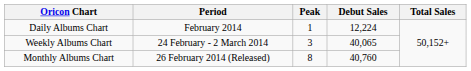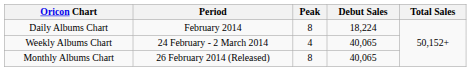 <table class="wikitable" style="text-align:center" width=60%>
 <tr>
 <th><a href='#'>Oricon</a> Chart</th>
 <th>Period</th>
 <th>Peak</th>
 <th>Debut Sales</th>
 <th>Total Sales</th>
 </tr>
 <tr>
 <td>Daily Albums Chart</td>
 <td>February 2014</td>
-<td>1 </td>
-<td>12,224</td>
+<td>8 </td>
+<td>18,224</td>
 <td rowspan="3">50,152+</td>
 </tr>
 <tr>
 <td>Weekly Albums Chart</td>
 <td>24 February - 2 March 2014</td>
-<td>3 </td>
+<td>4 </td>
 <td>40,065</td>
 </tr>
 <tr>
 <td>Monthly Albums Chart</td>
 <td>26 February 2014  (Released)</td>
 <td>8 </td>
-<td>40,760</td>
+<td>40,065</td>
 </tr>
 </table>
